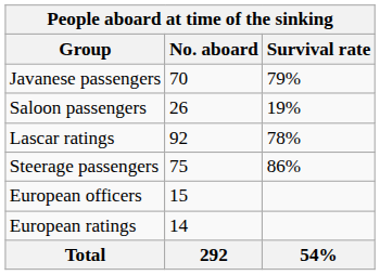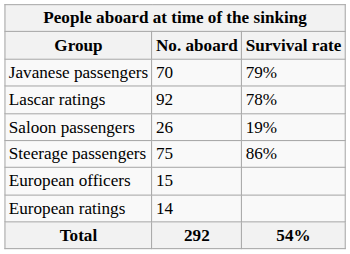 <table class="wikitable" align=right>
 <tr>
 <th colspan=3>People aboard at time of the sinking</th>
 </tr>
 <tr>
 <th>Group</th>
 <th>No. aboard</th>
 <th>Survival rate</th>
 </tr>
 <tr>
 <td>Javanese passengers</td>
 <td>70</td>
 <td>79%</td>
 </tr>
 <tr>
+<td>Lascar ratings</td>
+<td>92</td>
+<td>78%</td>
+</tr>
+<tr>
 <td>Saloon passengers</td>
 <td>26</td>
 <td>19%</td>
-</tr>
-<tr>
-<td>Lascar ratings</td>
-<td>92</td>
-<td>78%</td>
 </tr>
 <tr>
 <td>Steerage passengers</td>
 <td>75</td>
 <td>86%</td>
 </tr>
 <tr>
 <td>European officers</td>
 <td>15</td>
 <td></td>
 </tr>
 <tr>
 <td>European ratings</td>
 <td>14</td>
 <td></td>
 </tr>
 <tr>
 <th>Total</th>
 <th>292</th>
 <th>54%</th>
 </tr>
 </table>
